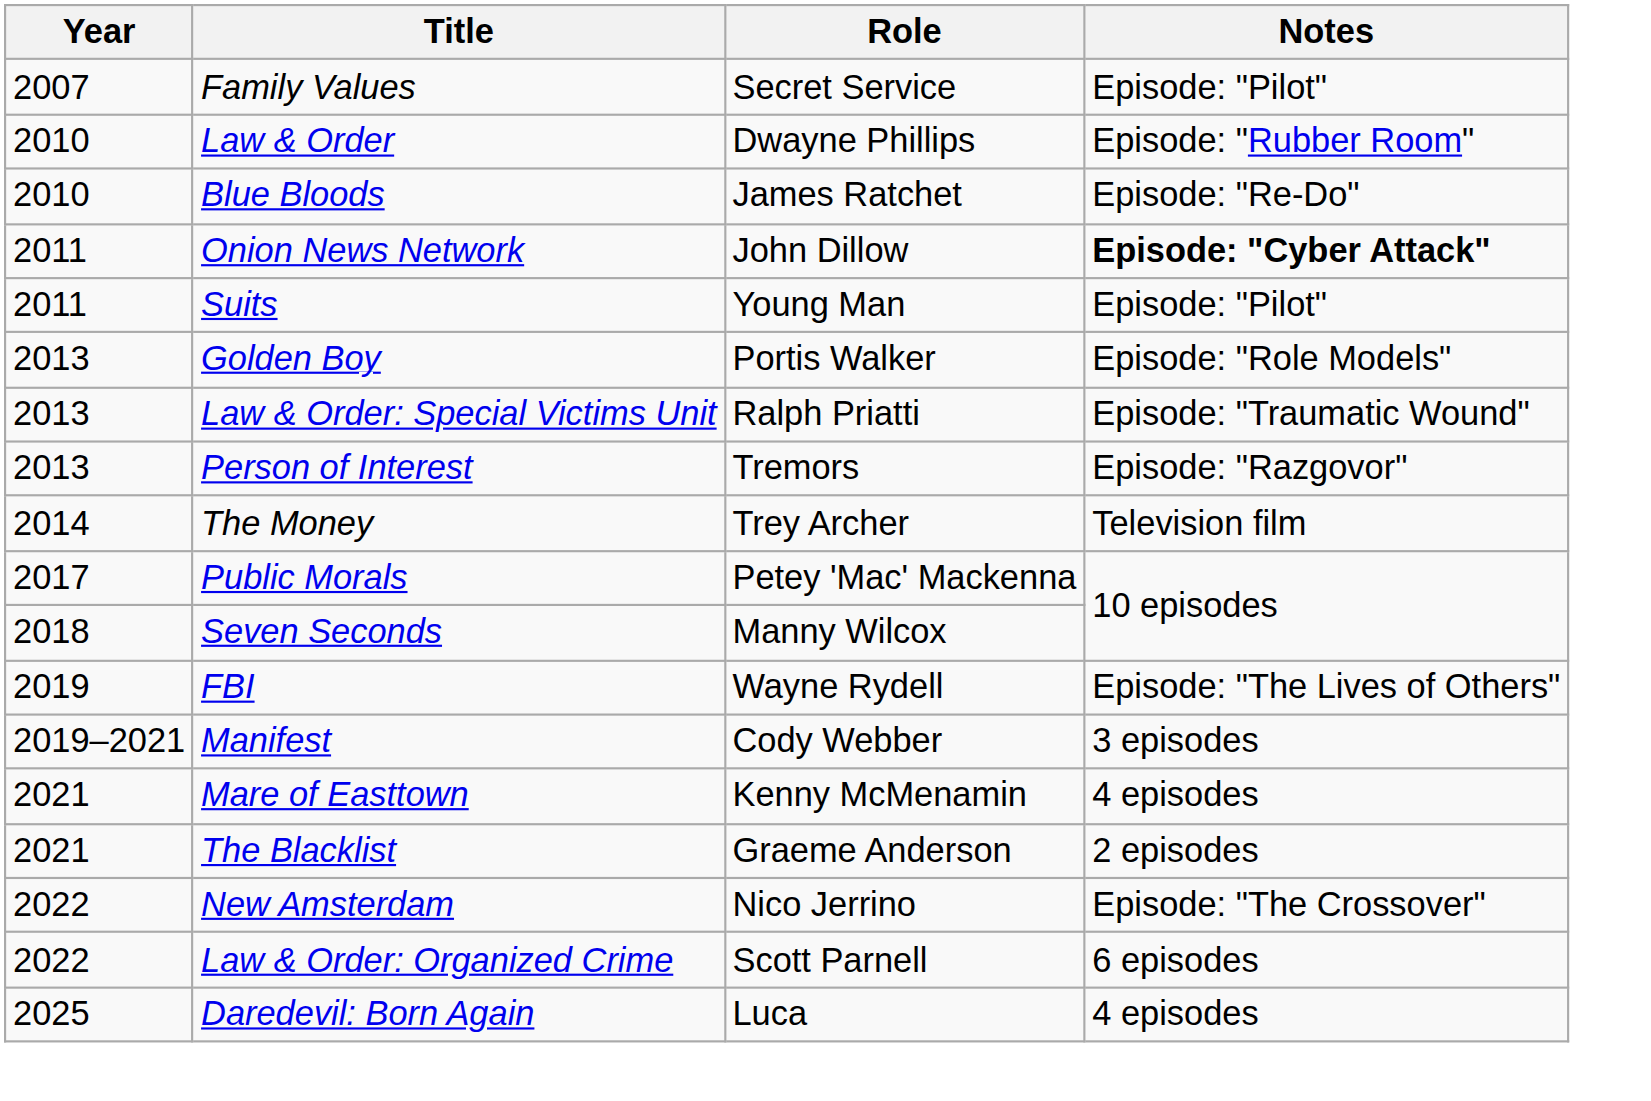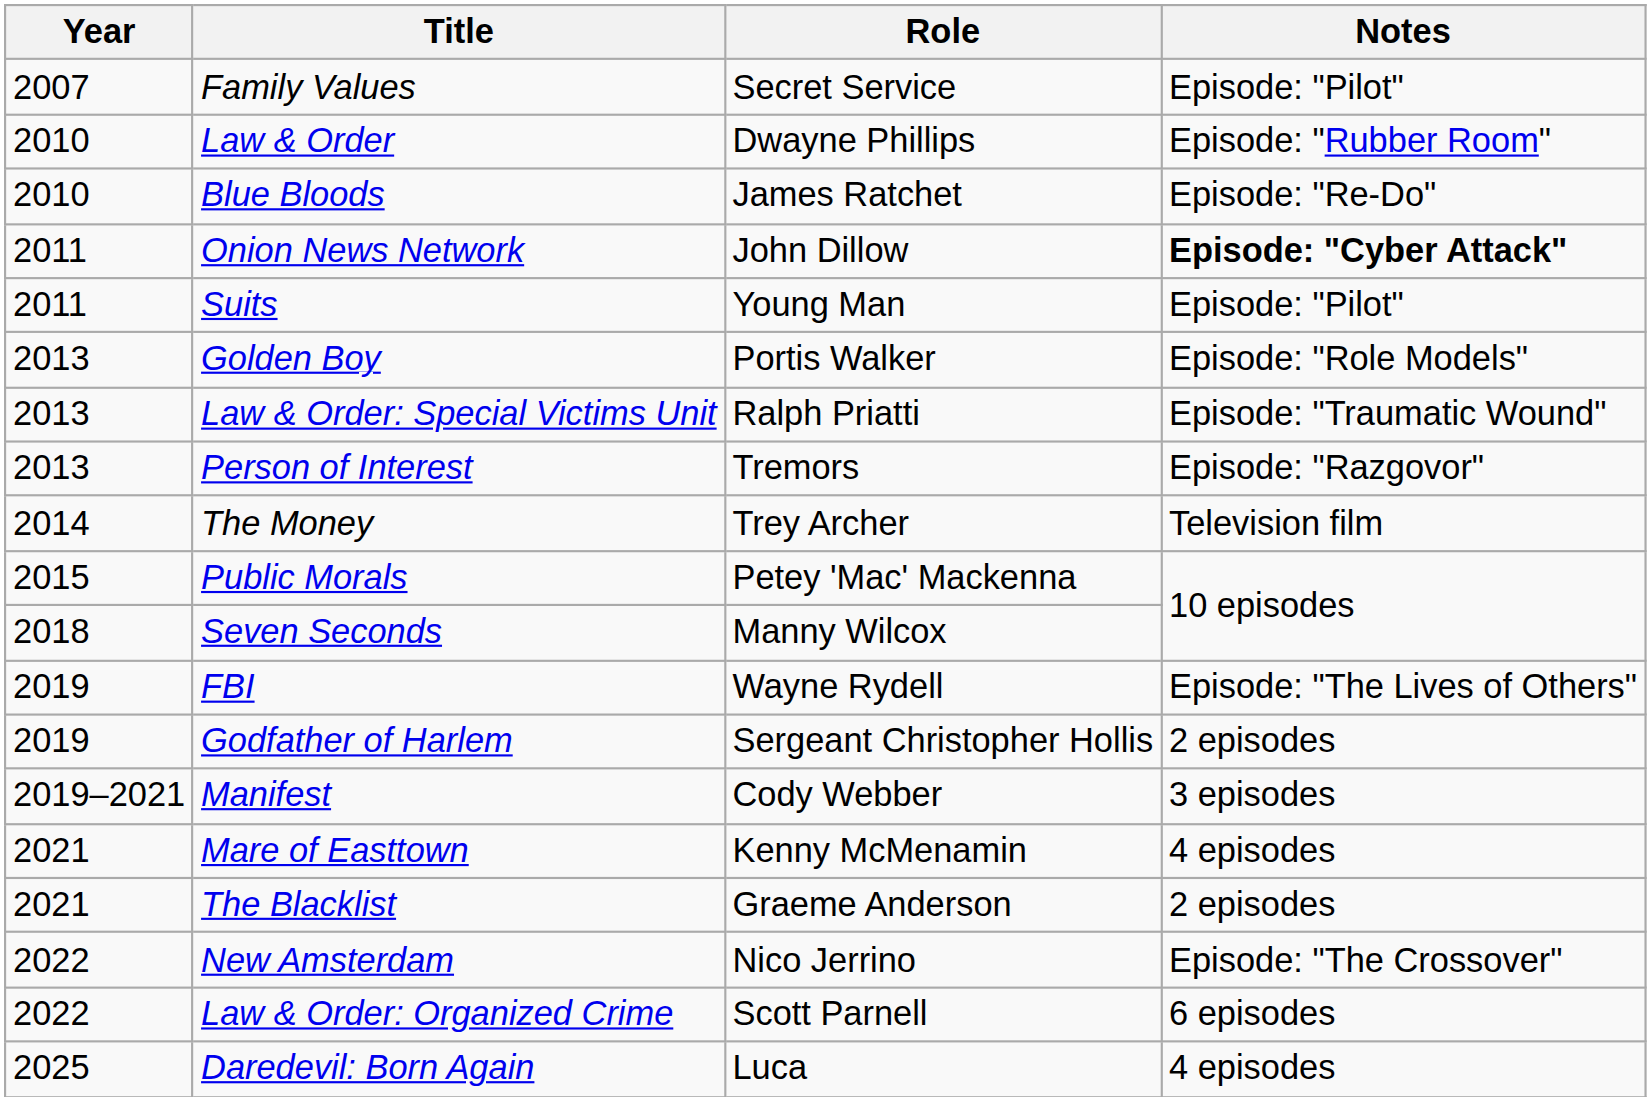 <table class="wikitable sortable">
 <tr>
 <th>Year</th>
 <th>Title</th>
 <th>Role</th>
 <th>Notes</th>
 </tr>
 <tr>
 <td>2007</td>
 <td><em>Family Values</em></td>
 <td>Secret Service</td>
 <td>Episode: "Pilot"</td>
 </tr>
 <tr>
 <td>2010</td>
 <td><em><a href='#'>Law & Order</a></em></td>
 <td>Dwayne Phillips</td>
 <td>Episode: "<a href='#'>Rubber Room</a>"</td>
 </tr>
 <tr>
 <td>2010</td>
 <td><a href='#'><em>Blue Bloods</em></a></td>
 <td>James Ratchet</td>
 <td>Episode: "Re-Do"</td>
 </tr>
 <tr>
 <td>2011</td>
 <td><em><a href='#'>Onion News Network</a></em></td>
 <td>John Dillow</td>
 <td><strong>Episode: "Cyber Attack"</strong></td>
 </tr>
 <tr>
 <td>2011</td>
 <td><a href='#'><em>Suits</em></a></td>
 <td>Young Man</td>
 <td>Episode: "Pilot"</td>
 </tr>
 <tr>
 <td>2013</td>
 <td><a href='#'><em>Golden Boy</em></a></td>
 <td>Portis Walker</td>
 <td>Episode: "Role Models"</td>
 </tr>
 <tr>
 <td>2013</td>
 <td><em><a href='#'>Law & Order: Special Victims Unit</a></em></td>
 <td>Ralph Priatti</td>
 <td>Episode: "Traumatic Wound"</td>
 </tr>
 <tr>
 <td>2013</td>
 <td><a href='#'><em>Person of Interest</em></a></td>
 <td>Tremors</td>
 <td>Episode: "Razgovor"</td>
 </tr>
 <tr>
 <td>2014</td>
 <td><em>The Money</em></td>
 <td>Trey Archer</td>
 <td>Television film</td>
 </tr>
 <tr>
-<td>2017</td>
+<td>2015</td>
 <td><a href='#'><em>Public Morals</em></a></td>
 <td>Petey 'Mac' Mackenna</td>
 <td rowspan="2">10 episodes</td>
 </tr>
 <tr>
 <td>2018</td>
 <td><a href='#'><em>Seven Seconds</em></a></td>
 <td>Manny Wilcox</td>
 </tr>
 <tr>
 <td>2019</td>
 <td><a href='#'><em>FBI</em></a></td>
 <td>Wayne Rydell</td>
 <td>Episode: "The Lives of Others"</td>
+</tr>
+<tr>
+<td>2019</td>
+<td><em><a href='#'>Godfather of Harlem</a></em></td>
+<td>Sergeant Christopher Hollis</td>
+<td>2 episodes</td>
 </tr>
 <tr>
 <td>2019–2021</td>
 <td><a href='#'><em>Manifest</em></a></td>
 <td>Cody Webber</td>
 <td>3 episodes</td>
 </tr>
 <tr>
 <td>2021</td>
 <td><em><a href='#'>Mare of Easttown</a></em></td>
 <td>Kenny McMenamin</td>
 <td>4 episodes</td>
 </tr>
 <tr>
 <td>2021</td>
 <td><em><a href='#'>The Blacklist</a></em></td>
 <td>Graeme Anderson</td>
 <td>2 episodes</td>
 </tr>
 <tr>
 <td>2022</td>
 <td><a href='#'><em>New Amsterdam</em></a></td>
 <td>Nico Jerrino</td>
 <td>Episode: "The Crossover"</td>
 </tr>
 <tr>
 <td>2022</td>
 <td><em><a href='#'>Law & Order: Organized Crime</a></em></td>
 <td>Scott Parnell</td>
 <td>6 episodes</td>
 </tr>
 <tr>
 <td>2025</td>
 <td><em><a href='#'>Daredevil: Born Again</a></em></td>
 <td>Luca</td>
 <td>4 episodes</td>
 </tr>
 </table>
